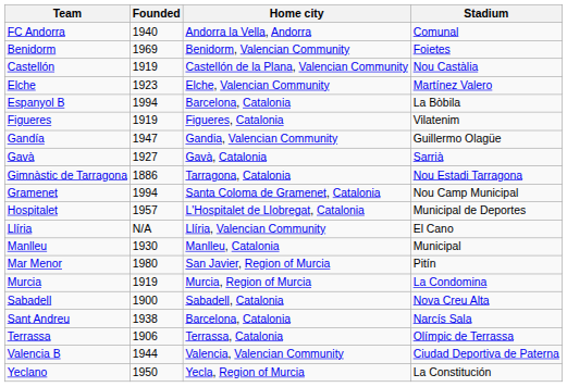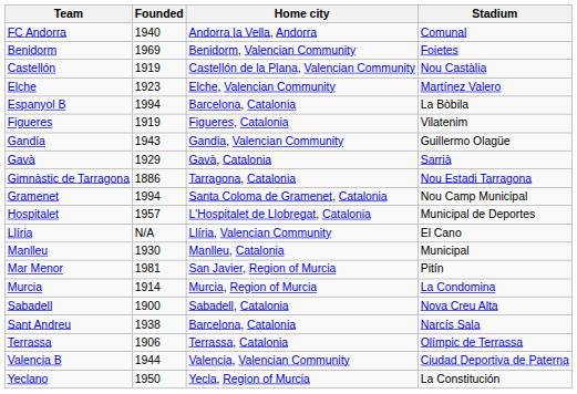 <table class="wikitable sortable">
 <tr>
 <th>Team</th>
 <th>Founded</th>
 <th>Home city</th>
 <th>Stadium</th>
 </tr>
 <tr>
 <td><a href='#'>FC Andorra</a></td>
 <td>1940</td>
 <td><a href='#'>Andorra la Vella</a>, <a href='#'>Andorra</a></td>
 <td><a href='#'>Comunal</a></td>
 </tr>
 <tr>
 <td><a href='#'>Benidorm</a></td>
 <td>1969</td>
 <td><a href='#'>Benidorm</a>, <a href='#'>Valencian Community</a></td>
 <td><a href='#'>Foietes</a></td>
 </tr>
 <tr>
 <td><a href='#'>Castellón</a></td>
 <td>1919</td>
 <td><a href='#'>Castellón de la Plana</a>, <a href='#'>Valencian Community</a></td>
 <td><a href='#'>Nou Castàlia</a></td>
 </tr>
 <tr>
 <td><a href='#'>Elche</a></td>
 <td>1923</td>
 <td><a href='#'>Elche</a>, <a href='#'>Valencian Community</a></td>
 <td><a href='#'>Martínez Valero</a></td>
 </tr>
 <tr>
 <td><a href='#'>Espanyol B</a></td>
 <td>1994</td>
 <td><a href='#'>Barcelona</a>, <a href='#'>Catalonia</a></td>
 <td>La Bòbila</td>
 </tr>
 <tr>
 <td><a href='#'>Figueres</a></td>
 <td>1919</td>
 <td><a href='#'>Figueres</a>, <a href='#'>Catalonia</a></td>
 <td>Vilatenim</td>
 </tr>
 <tr>
 <td><a href='#'>Gandía</a></td>
-<td>1947</td>
+<td>1943</td>
 <td><a href='#'>Gandia</a>, <a href='#'>Valencian Community</a></td>
 <td>Guillermo Olagüe</td>
 </tr>
 <tr>
 <td><a href='#'>Gavà</a></td>
-<td>1927</td>
+<td>1929</td>
 <td><a href='#'>Gavà</a>, <a href='#'>Catalonia</a></td>
 <td><a href='#'>Sarrià</a></td>
 </tr>
 <tr>
 <td><a href='#'>Gimnàstic de Tarragona</a></td>
 <td>1886</td>
 <td><a href='#'>Tarragona</a>, <a href='#'>Catalonia</a></td>
 <td><a href='#'>Nou Estadi Tarragona</a></td>
 </tr>
 <tr>
 <td><a href='#'>Gramenet</a></td>
 <td>1994</td>
 <td><a href='#'>Santa Coloma de Gramenet</a>, <a href='#'>Catalonia</a></td>
 <td>Nou Camp Municipal</td>
 </tr>
 <tr>
 <td><a href='#'>Hospitalet</a></td>
 <td>1957</td>
 <td><a href='#'>L'Hospitalet de Llobregat</a>, <a href='#'>Catalonia</a></td>
 <td>Municipal de Deportes</td>
 </tr>
 <tr>
 <td><a href='#'>Llíria</a></td>
 <td>N/A</td>
 <td><a href='#'>Llíria</a>, <a href='#'>Valencian Community</a></td>
 <td>El Cano</td>
 </tr>
 <tr>
 <td><a href='#'>Manlleu</a></td>
 <td>1930</td>
 <td><a href='#'>Manlleu</a>, <a href='#'>Catalonia</a></td>
 <td>Municipal</td>
 </tr>
 <tr>
 <td><a href='#'>Mar Menor</a></td>
-<td>1980</td>
+<td>1981</td>
 <td><a href='#'>San Javier</a>, <a href='#'>Region of Murcia</a></td>
 <td>Pitín</td>
 </tr>
 <tr>
 <td><a href='#'>Murcia</a></td>
-<td>1919</td>
+<td>1914</td>
 <td><a href='#'>Murcia</a>, <a href='#'>Region of Murcia</a></td>
 <td><a href='#'>La Condomina</a></td>
 </tr>
 <tr>
 <td><a href='#'>Sabadell</a></td>
 <td>1900</td>
 <td><a href='#'>Sabadell</a>, <a href='#'>Catalonia</a></td>
 <td><a href='#'>Nova Creu Alta</a></td>
 </tr>
 <tr>
 <td><a href='#'>Sant Andreu</a></td>
 <td>1938</td>
 <td><a href='#'>Barcelona</a>, <a href='#'>Catalonia</a></td>
 <td><a href='#'>Narcís Sala</a></td>
 </tr>
 <tr>
 <td><a href='#'>Terrassa</a></td>
 <td>1906</td>
 <td><a href='#'>Terrassa</a>, <a href='#'>Catalonia</a></td>
 <td><a href='#'>Olímpic de Terrassa</a></td>
 </tr>
 <tr>
 <td><a href='#'>Valencia B</a></td>
 <td>1944</td>
 <td><a href='#'>Valencia</a>, <a href='#'>Valencian Community</a></td>
 <td><a href='#'>Ciudad Deportiva de Paterna</a></td>
 </tr>
 <tr>
 <td><a href='#'>Yeclano</a></td>
 <td>1950</td>
 <td><a href='#'>Yecla</a>, <a href='#'>Region of Murcia</a></td>
 <td>La Constitución</td>
 </tr>
 </table>
